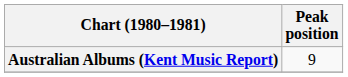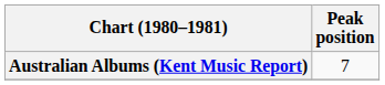 <table class="wikitable sortable plainrowheaders" style="text-align:center">
 <tr>
 <th>Chart (1980–1981)</th>
 <th>Peak<br>position</th>
 </tr>
 <tr>
 <th scope="row">Australian Albums (<a href='#'>Kent Music Report</a>)</th>
-<td>9</td>
+<td>7</td>
 </tr>
 <tr>
 </tr>
 <tr>
 </tr>
 <tr>
 </tr>
 <tr>
 </tr>
 <tr>
 </tr>
 <tr>
 </tr>
 <tr>
 </tr>
 <tr>
 </tr>
 </table>
